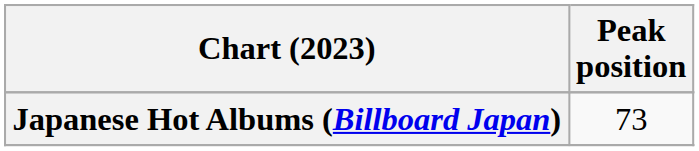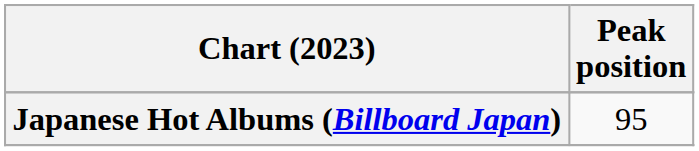 <table class="wikitable sortable plainrowheaders" style="text-align:center">
 <tr>
 <th scope="col">Chart (2023)</th>
 <th scope="col">Peak<br>position</th>
 </tr>
 <tr>
 </tr>
 <tr>
 </tr>
 <tr>
 </tr>
 <tr>
 <th scope="row">Japanese Hot Albums (<em><a href='#'>Billboard Japan</a></em>)</th>
-<td>73</td>
+<td>95</td>
 </tr>
 <tr>
 </tr>
 <tr>
 </tr>
 <tr>
 </tr>
 <tr>
 </tr>
 <tr>
 </tr>
 </table>
